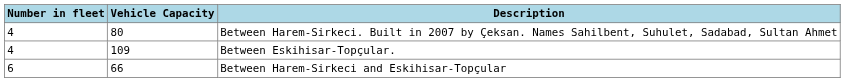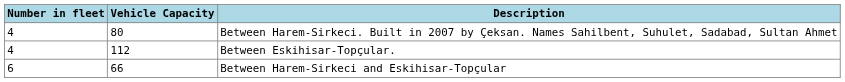 <table class="toccolours" border="1" cellpadding="3" style="border-collapse:collapse">
 <tr style="background:lightblue;">
 <th>Number in fleet</th>
 <th>Vehicle Capacity</th>
 <th>Description</th>
 </tr>
 <tr>
 <td>4</td>
 <td>80</td>
 <td>Between Harem-Sirkeci. Built in 2007 by Çeksan. Names Sahilbent, Suhulet, Sadabad, Sultan Ahmet</td>
 </tr>
 <tr>
 <td>4</td>
-<td>109</td>
+<td>112</td>
 <td>Between Eskihisar-Topçular.</td>
 </tr>
 <tr>
 <td>6</td>
 <td>66</td>
 <td>Between Harem-Sirkeci and Eskihisar-Topçular</td>
 </tr>
 </table>
